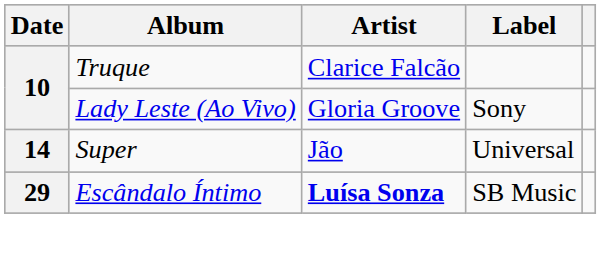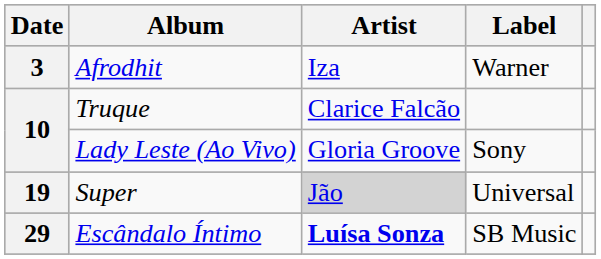 <table class="wikitable plainrowheaders">
 <tr>
 <th>Date</th>
 <th>Album</th>
 <th>Artist</th>
 <th>Label</th>
 <th></th>
+</tr>
+<tr>
+<th scope="row" style="text-align:center;">3</th>
+<td><em><a href='#'>Afrodhit</a></em></td>
+<td><a href='#'>Iza</a></td>
+<td>Warner</td>
+<td></td>
 </tr>
 <tr>
 <th scope="row" style="text-align:center;" rowspan="2">10</th>
 <td><em>Truque</em></td>
 <td><a href='#'>Clarice Falcão</a></td>
 <td></td>
 <td></td>
 </tr>
 <tr>
 <td><em><a href='#'>Lady Leste (Ao Vivo)</a></em></td>
 <td><a href='#'>Gloria Groove</a></td>
 <td>Sony</td>
 <td></td>
 </tr>
 <tr>
-<th scope="row" style="text-align:center;">14</th>
+<th scope="row" style="text-align:center;">19</th>
 <td><em>Super</em></td>
-<td><a href='#'>Jão</a></td>
+<td style="background: lightgrey;"><a href='#'>Jão</a></td>
 <td>Universal</td>
 <td></td>
 </tr>
 <tr>
 <th scope="row" style="text-align:center;">29</th>
 <td><em><a href='#'>Escândalo Íntimo</a></em></td>
 <td><strong><a href='#'>Luísa Sonza</a></strong></td>
 <td>SB Music</td>
 <td></td>
 </tr>
 </table>
